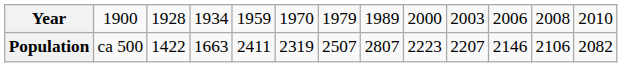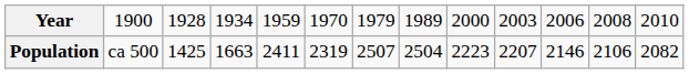 <table class="wikitable" style="margin-right:1px; text-align:center; font-size:85% !important;">
 <tr>
 <th>Year</th>
 <td>1900</td>
 <td>1928</td>
 <td>1934</td>
 <td>1959</td>
 <td>1970</td>
 <td>1979</td>
 <td>1989</td>
 <td>2000</td>
 <td>2003</td>
 <td>2006</td>
 <td>2008</td>
 <td>2010</td>
 </tr>
 <tr>
 <th>Population</th>
 <td>ca 500</td>
-<td>1422</td>
+<td>1425</td>
 <td>1663</td>
 <td>2411</td>
 <td>2319</td>
 <td>2507</td>
-<td>2807</td>
+<td>2504</td>
 <td>2223</td>
 <td>2207</td>
 <td>2146</td>
 <td>2106</td>
 <td>2082</td>
 </tr>
 </table>
